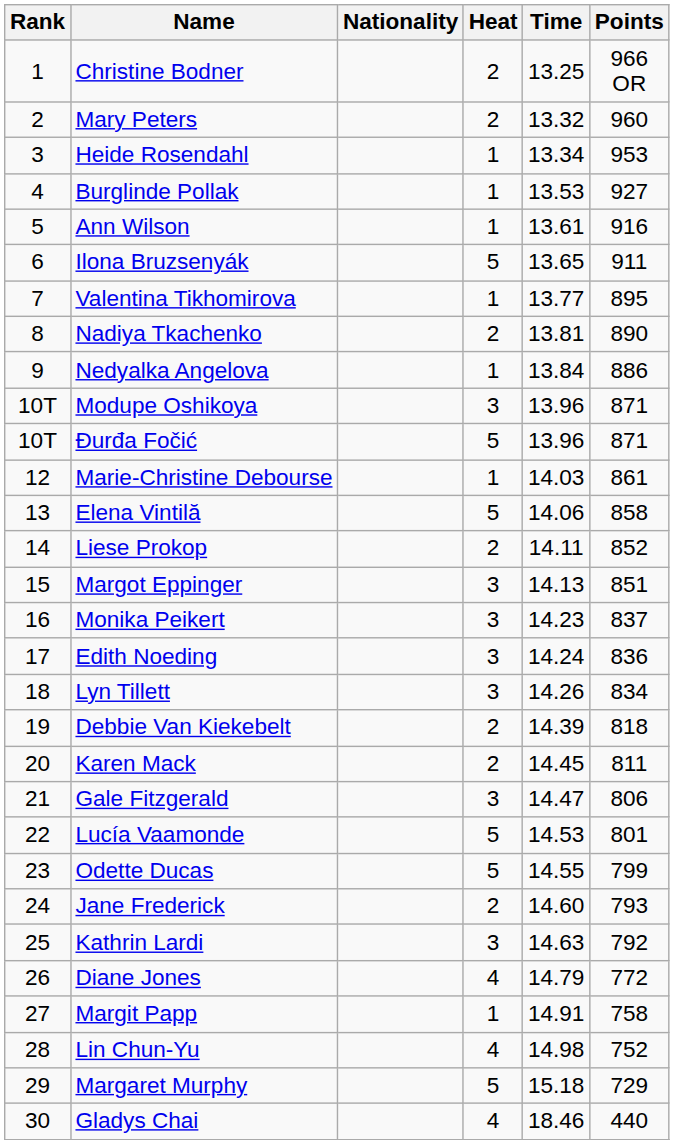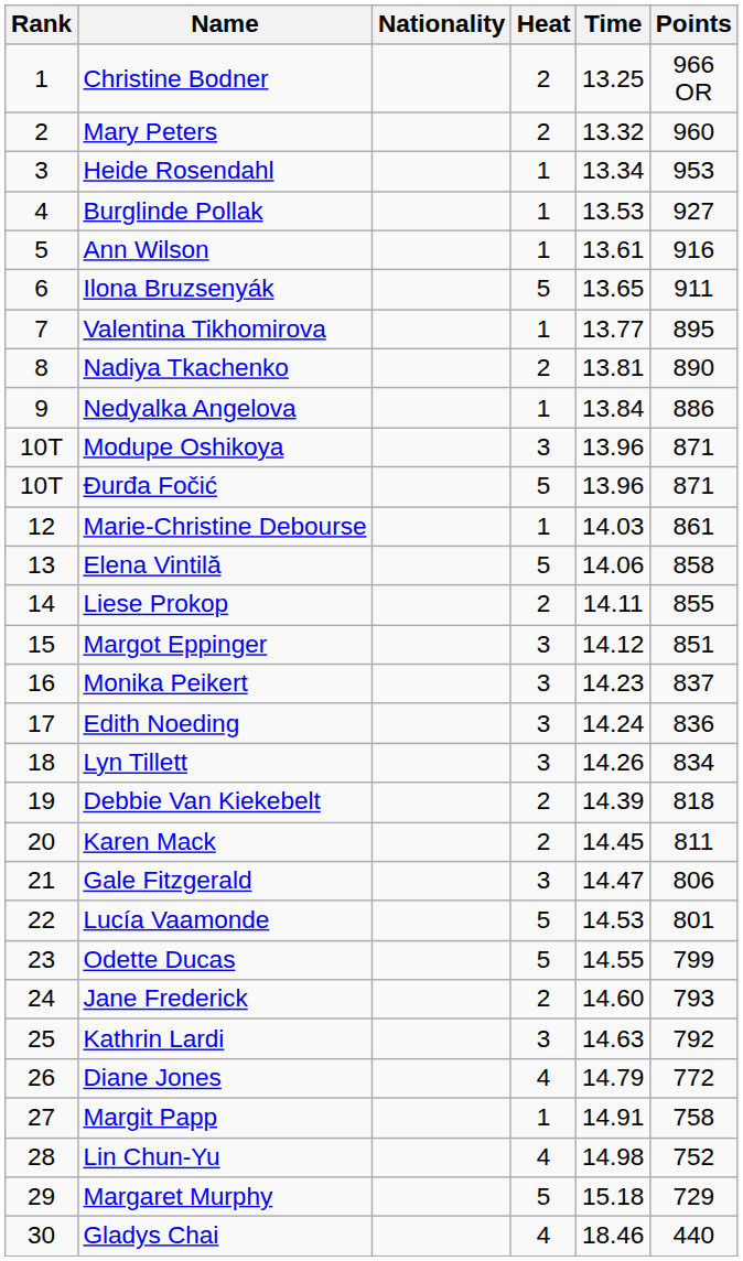 <table class="wikitable sortable" style="text-align:center">
 <tr>
 <th>Rank</th>
 <th>Name</th>
 <th>Nationality</th>
 <th>Heat</th>
 <th>Time</th>
 <th>Points</th>
 </tr>
 <tr>
 <td>1</td>
 <td align=left><a href='#'>Christine Bodner</a></td>
 <td align=left></td>
 <td>2</td>
 <td>13.25</td>
 <td>966<br>OR</td>
 </tr>
 <tr>
 <td>2</td>
 <td align=left><a href='#'>Mary Peters</a></td>
 <td align=left></td>
 <td>2</td>
 <td>13.32</td>
 <td>960</td>
 </tr>
 <tr>
 <td>3</td>
 <td align=left><a href='#'>Heide Rosendahl</a></td>
 <td align=left></td>
 <td>1</td>
 <td>13.34</td>
 <td>953</td>
 </tr>
 <tr>
 <td>4</td>
 <td align=left><a href='#'>Burglinde Pollak</a></td>
 <td align=left></td>
 <td>1</td>
 <td>13.53</td>
 <td>927</td>
 </tr>
 <tr>
 <td>5</td>
 <td align=left><a href='#'>Ann Wilson</a></td>
 <td align=left></td>
 <td>1</td>
 <td>13.61</td>
 <td>916</td>
 </tr>
 <tr>
 <td>6</td>
 <td align=left><a href='#'>Ilona Bruzsenyák</a></td>
 <td align=left></td>
 <td>5</td>
 <td>13.65</td>
 <td>911</td>
 </tr>
 <tr>
 <td>7</td>
 <td align=left><a href='#'>Valentina Tikhomirova</a></td>
 <td align=left></td>
 <td>1</td>
 <td>13.77</td>
 <td>895</td>
 </tr>
 <tr>
 <td>8</td>
 <td align=left><a href='#'>Nadiya Tkachenko</a></td>
 <td align=left></td>
 <td>2</td>
 <td>13.81</td>
 <td>890</td>
 </tr>
 <tr>
 <td>9</td>
 <td align=left><a href='#'>Nedyalka Angelova</a></td>
 <td align=left></td>
 <td>1</td>
 <td>13.84</td>
 <td>886</td>
 </tr>
 <tr>
 <td>10T</td>
 <td align=left><a href='#'>Modupe Oshikoya</a></td>
 <td align=left></td>
 <td>3</td>
 <td>13.96</td>
 <td>871</td>
 </tr>
 <tr>
 <td>10T</td>
 <td align=left><a href='#'>Đurđa Fočić</a></td>
 <td align=left></td>
 <td>5</td>
 <td>13.96</td>
 <td>871</td>
 </tr>
 <tr>
 <td>12</td>
 <td align=left><a href='#'>Marie-Christine Debourse</a></td>
 <td align=left></td>
 <td>1</td>
 <td>14.03</td>
 <td>861</td>
 </tr>
 <tr>
 <td>13</td>
 <td align=left><a href='#'>Elena Vintilă</a></td>
 <td align=left></td>
 <td>5</td>
 <td>14.06</td>
 <td>858</td>
 </tr>
 <tr>
 <td>14</td>
 <td align=left><a href='#'>Liese Prokop</a></td>
 <td align=left></td>
 <td>2</td>
 <td>14.11</td>
-<td>852</td>
+<td>855</td>
 </tr>
 <tr>
 <td>15</td>
 <td align=left><a href='#'>Margot Eppinger</a></td>
 <td align=left></td>
 <td>3</td>
-<td>14.13</td>
+<td>14.12</td>
 <td>851</td>
 </tr>
 <tr>
 <td>16</td>
 <td align=left><a href='#'>Monika Peikert</a></td>
 <td align=left></td>
 <td>3</td>
 <td>14.23</td>
 <td>837</td>
 </tr>
 <tr>
 <td>17</td>
 <td align=left><a href='#'>Edith Noeding</a></td>
 <td align=left></td>
 <td>3</td>
 <td>14.24</td>
 <td>836</td>
 </tr>
 <tr>
 <td>18</td>
 <td align=left><a href='#'>Lyn Tillett</a></td>
 <td align=left></td>
 <td>3</td>
 <td>14.26</td>
 <td>834</td>
 </tr>
 <tr>
 <td>19</td>
 <td align=left><a href='#'>Debbie Van Kiekebelt</a></td>
 <td align=left></td>
 <td>2</td>
 <td>14.39</td>
 <td>818</td>
 </tr>
 <tr>
 <td>20</td>
 <td align=left><a href='#'>Karen Mack</a></td>
 <td align=left></td>
 <td>2</td>
 <td>14.45</td>
 <td>811</td>
 </tr>
 <tr>
 <td>21</td>
 <td align=left><a href='#'>Gale Fitzgerald</a></td>
 <td align=left></td>
 <td>3</td>
 <td>14.47</td>
 <td>806</td>
 </tr>
 <tr>
 <td>22</td>
 <td align=left><a href='#'>Lucía Vaamonde</a></td>
 <td align=left></td>
 <td>5</td>
 <td>14.53</td>
 <td>801</td>
 </tr>
 <tr>
 <td>23</td>
 <td align=left><a href='#'>Odette Ducas</a></td>
 <td align=left></td>
 <td>5</td>
 <td>14.55</td>
 <td>799</td>
 </tr>
 <tr>
 <td>24</td>
 <td align=left><a href='#'>Jane Frederick</a></td>
 <td align=left></td>
 <td>2</td>
 <td>14.60</td>
 <td>793</td>
 </tr>
 <tr>
 <td>25</td>
 <td align=left><a href='#'>Kathrin Lardi</a></td>
 <td align=left></td>
 <td>3</td>
 <td>14.63</td>
 <td>792</td>
 </tr>
 <tr>
 <td>26</td>
 <td align=left><a href='#'>Diane Jones</a></td>
 <td align=left></td>
 <td>4</td>
 <td>14.79</td>
 <td>772</td>
 </tr>
 <tr>
 <td>27</td>
 <td align=left><a href='#'>Margit Papp</a></td>
 <td align=left></td>
 <td>1</td>
 <td>14.91</td>
 <td>758</td>
 </tr>
 <tr>
 <td>28</td>
 <td align=left><a href='#'>Lin Chun-Yu</a></td>
 <td align=left></td>
 <td>4</td>
 <td>14.98</td>
 <td>752</td>
 </tr>
 <tr>
 <td>29</td>
 <td align=left><a href='#'>Margaret Murphy</a></td>
 <td align=left></td>
 <td>5</td>
 <td>15.18</td>
 <td>729</td>
 </tr>
 <tr>
 <td>30</td>
 <td align=left><a href='#'>Gladys Chai</a></td>
 <td align=left></td>
 <td>4</td>
 <td>18.46</td>
 <td>440</td>
 </tr>
 <tr>
 </tr>
 </table>
